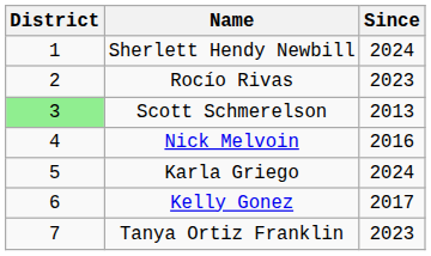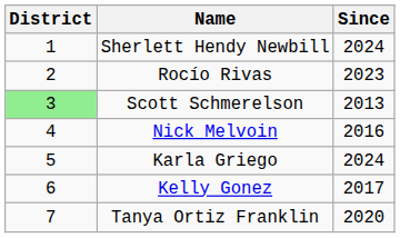 <table class="wikitable plainrowheaders" style="text-align:center;font-size:100%">
 <tr>
 <th scope="col">District</th>
 <th scope="col">Name</th>
 <th scope="col">Since</th>
 </tr>
 <tr>
 <td>1</td>
 <td>Sherlett Hendy Newbill</td>
 <td>2024</td>
 </tr>
 <tr>
 <td>2</td>
 <td>Rocío Rivas</td>
 <td>2023</td>
 </tr>
 <tr>
 <td style="background: lightgreen;">3</td>
 <td>Scott Schmerelson</td>
 <td>2013</td>
 </tr>
 <tr>
 <td>4</td>
 <td><a href='#'>Nick Melvoin</a></td>
 <td>2016</td>
 </tr>
 <tr>
 <td>5</td>
 <td>Karla Griego</td>
 <td>2024</td>
 </tr>
 <tr>
 <td>6</td>
 <td><a href='#'>Kelly Gonez</a></td>
 <td>2017</td>
 </tr>
 <tr>
 <td>7</td>
 <td>Tanya Ortiz Franklin</td>
-<td>2023</td>
+<td>2020</td>
 </tr>
 </table>
